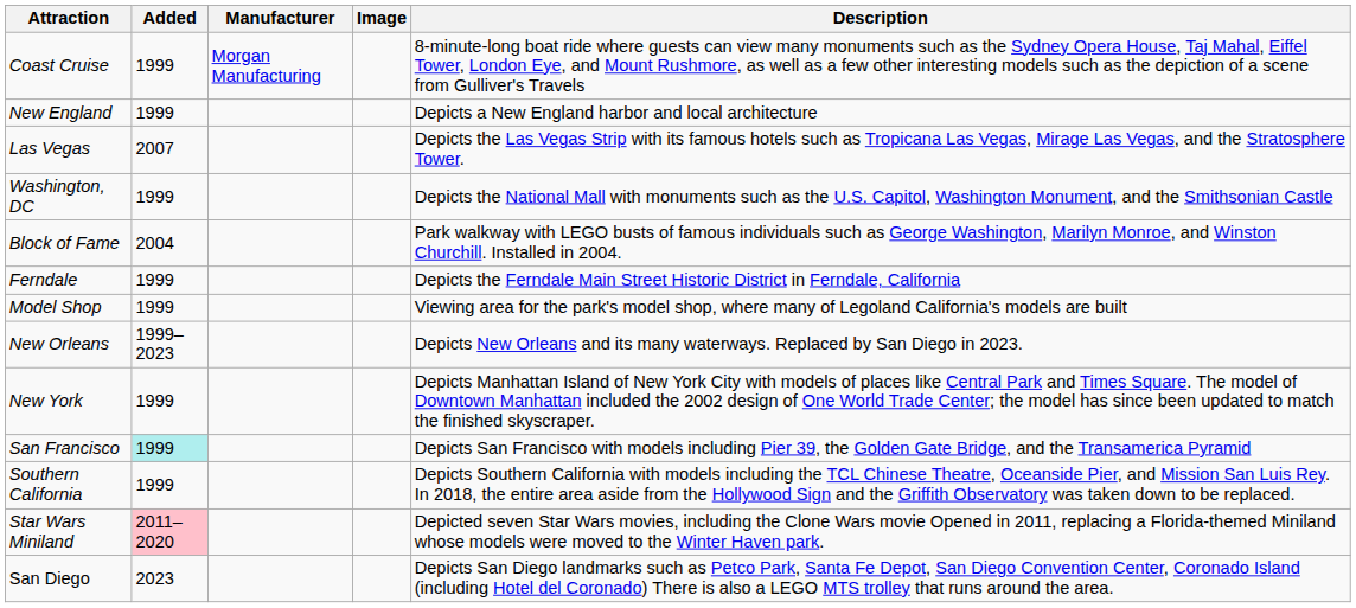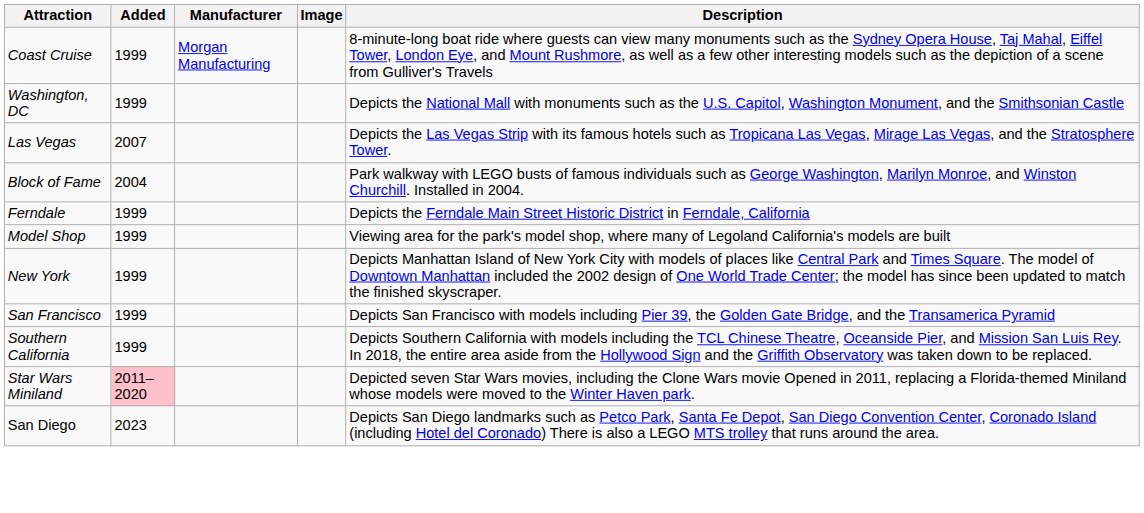 <table class="wikitable sortable">
 <tr>
 <th scope="col">Attraction</th>
 <th scope="col">Added</th>
 <th scope="col">Manufacturer</th>
 <th scope="col" class="unsortable">Image</th>
 <th scope="col" class="unsortable">Description</th>
 </tr>
 <tr>
 <td><em>Coast Cruise</em></td>
 <td>1999</td>
 <td><a href='#'>Morgan Manufacturing</a></td>
 <td style="text-align:center;"></td>
 <td>8-minute-long boat ride where guests can view many monuments such as the <a href='#'>Sydney Opera House</a>, <a href='#'>Taj Mahal</a>, <a href='#'>Eiffel Tower</a>, <a href='#'>London Eye</a>, and <a href='#'>Mount Rushmore</a>, as well as a few other interesting models such as the depiction of a scene from Gulliver's Travels</td>
 </tr>
 <tr>
-<td><em>New England</em></td>
+<td><em>Washington, DC</em></td>
 <td>1999</td>
 <td></td>
 <td></td>
-<td>Depicts a New England harbor and local architecture</td>
+<td>Depicts the <a href='#'>National Mall</a>  with monuments such as the <a href='#'>U.S. Capitol</a>, <a href='#'>Washington Monument</a>, and the <a href='#'>Smithsonian Castle</a></td>
 </tr>
 <tr>
 <td><em>Las Vegas</em></td>
 <td>2007</td>
 <td></td>
 <td></td>
 <td>Depicts the <a href='#'>Las Vegas Strip</a> with its famous hotels such as <a href='#'>Tropicana Las Vegas</a>, <a href='#'>Mirage Las Vegas</a>, and the <a href='#'>Stratosphere Tower</a>.</td>
-</tr>
-<tr>
-<td><em>Washington, DC</em></td>
-<td>1999</td>
-<td></td>
-<td></td>
-<td>Depicts the <a href='#'>National Mall</a>  with monuments such as the <a href='#'>U.S. Capitol</a>, <a href='#'>Washington Monument</a>, and the <a href='#'>Smithsonian Castle</a></td>
 </tr>
 <tr>
 <td><em>Block of Fame</em></td>
 <td>2004</td>
 <td></td>
 <td style="text-align:center;"></td>
 <td>Park walkway with LEGO busts of famous individuals such as <a href='#'>George Washington</a>, <a href='#'>Marilyn Monroe</a>, and <a href='#'>Winston Churchill</a>. Installed in 2004.</td>
 </tr>
 <tr>
 <td><em>Ferndale</em></td>
 <td>1999</td>
 <td></td>
 <td></td>
 <td>Depicts the <a href='#'>Ferndale Main Street Historic District</a> in <a href='#'>Ferndale, California</a></td>
 </tr>
 <tr>
 <td><em>Model Shop</em></td>
 <td>1999</td>
 <td></td>
 <td></td>
 <td>Viewing area for the park's model shop, where many of Legoland California's models are built</td>
 </tr>
 <tr>
-<td><em>New Orleans</em></td>
-<td>1999–2023</td>
-<td></td>
-<td></td>
-<td>Depicts <a href='#'>New Orleans</a> and its many waterways. Replaced by San Diego in 2023.</td>
-</tr>
-<tr>
 <td><em>New York</em></td>
 <td>1999</td>
 <td></td>
 <td style="text-align:center;"></td>
 <td>Depicts Manhattan Island of New York City with models of places like <a href='#'>Central Park</a> and <a href='#'>Times Square</a>. The model of <a href='#'>Downtown Manhattan</a> included the 2002 design of <a href='#'>One World Trade Center</a>; the model has since been updated to match the finished skyscraper.</td>
 </tr>
 <tr>
 <td><em>San Francisco</em></td>
-<td style="background: paleturquoise;">1999</td>
+<td>1999</td>
 <td></td>
 <td></td>
 <td>Depicts San Francisco with models including <a href='#'>Pier 39</a>, the <a href='#'>Golden Gate Bridge</a>, and the <a href='#'>Transamerica Pyramid</a></td>
 </tr>
 <tr>
 <td><em>Southern California</em></td>
 <td>1999</td>
 <td></td>
 <td></td>
 <td>Depicts Southern California with models including the <a href='#'>TCL Chinese Theatre</a>, <a href='#'>Oceanside Pier</a>, and <a href='#'>Mission San Luis Rey</a>. In 2018, the entire area aside from the <a href='#'>Hollywood Sign</a> and the <a href='#'>Griffith Observatory</a> was taken down to be replaced.</td>
 </tr>
 <tr>
 <td><em>Star Wars Miniland</em></td>
 <td style="background: pink;">2011–2020</td>
 <td></td>
 <td></td>
 <td>Depicted seven Star Wars movies, including the Clone Wars movie Opened in 2011, replacing a Florida-themed Miniland whose models were moved to the <a href='#'>Winter Haven park</a>.</td>
 </tr>
 <tr>
 <td>San Diego</td>
 <td>2023</td>
 <td></td>
 <td></td>
 <td>Depicts San Diego landmarks such as <a href='#'>Petco Park</a>, <a href='#'>Santa Fe Depot</a>, <a href='#'>San Diego Convention Center</a>, <a href='#'>Coronado Island</a> (including <a href='#'>Hotel del Coronado</a>) There is also a LEGO <a href='#'>MTS trolley</a> that runs around the area.</td>
 </tr>
 </table>
